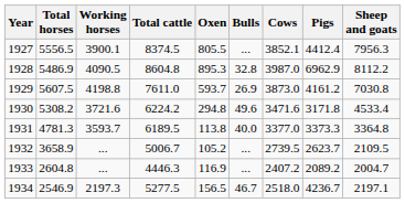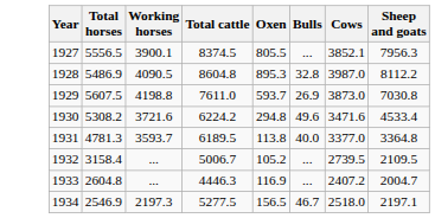 <table class="wikitable" style="float:right; margin:1em auto 1.5em 2.5em;text-align:center;">
 <tr>
 <th>Year</th>
 <th>Total<br>horses</th>
 <th>Working<br>horses</th>
 <th>Total cattle</th>
 <th>Oxen</th>
 <th>Bulls</th>
 <th>Cows</th>
-<th>Pigs</th>
 <th>Sheep<br>and goats</th>
 </tr>
 <tr>
 <td>1927</td>
 <td>5556.5</td>
 <td>3900.1</td>
 <td>8374.5</td>
 <td>805.5</td>
 <td>...</td>
 <td>3852.1</td>
-<td>4412.4</td>
 <td>7956.3</td>
 </tr>
 <tr>
 <td>1928</td>
 <td>5486.9</td>
 <td>4090.5</td>
 <td>8604.8</td>
 <td>895.3</td>
 <td>32.8</td>
 <td>3987.0</td>
-<td>6962.9</td>
 <td>8112.2</td>
 </tr>
 <tr>
 <td>1929</td>
 <td>5607.5</td>
 <td>4198.8</td>
 <td>7611.0</td>
 <td>593.7</td>
 <td>26.9</td>
 <td>3873.0</td>
-<td>4161.2</td>
 <td>7030.8</td>
 </tr>
 <tr>
 <td>1930</td>
 <td>5308.2</td>
 <td>3721.6</td>
 <td>6224.2</td>
 <td>294.8</td>
 <td>49.6</td>
 <td>3471.6</td>
-<td>3171.8</td>
 <td>4533.4</td>
 </tr>
 <tr>
 <td>1931</td>
 <td>4781.3</td>
 <td>3593.7</td>
 <td>6189.5</td>
 <td>113.8</td>
 <td>40.0</td>
 <td>3377.0</td>
-<td>3373.3</td>
 <td>3364.8</td>
 </tr>
 <tr>
 <td>1932</td>
-<td>3658.9</td>
+<td>3158.4</td>
 <td>...</td>
 <td>5006.7</td>
 <td>105.2</td>
 <td>...</td>
 <td>2739.5</td>
-<td>2623.7</td>
 <td>2109.5</td>
 </tr>
 <tr>
 <td>1933</td>
 <td>2604.8</td>
 <td>...</td>
 <td>4446.3</td>
 <td>116.9</td>
 <td>...</td>
 <td>2407.2</td>
-<td>2089.2</td>
 <td>2004.7</td>
 </tr>
 <tr>
 <td>1934</td>
 <td>2546.9</td>
 <td>2197.3</td>
 <td>5277.5</td>
 <td>156.5</td>
 <td>46.7</td>
 <td>2518.0</td>
-<td>4236.7</td>
 <td>2197.1</td>
 </tr>
 </table>
